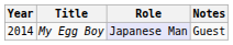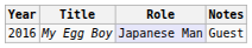 <table class="wikitable sortable">
 <tr>
 <th>Year</th>
 <th>Title</th>
 <th>Role</th>
 <th class="unsortable">Notes</th>
 </tr>
 <tr>
-<td>2014</td>
+<td>2016</td>
 <td><em>My Egg Boy</em></td>
 <td style="background: lavender;">Japanese Man</td>
 <td>Guest</td>
 </tr>
 </table>
